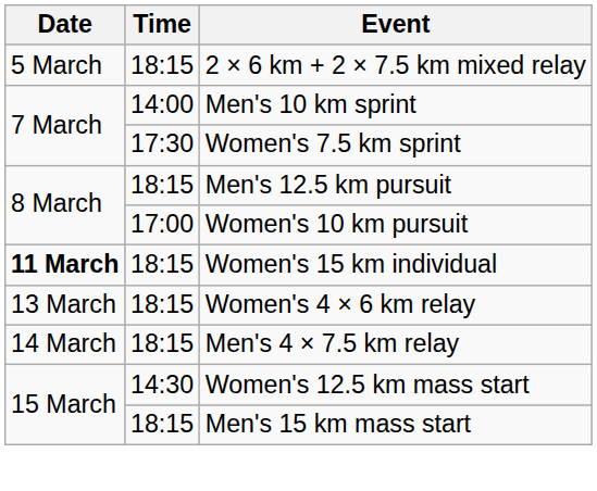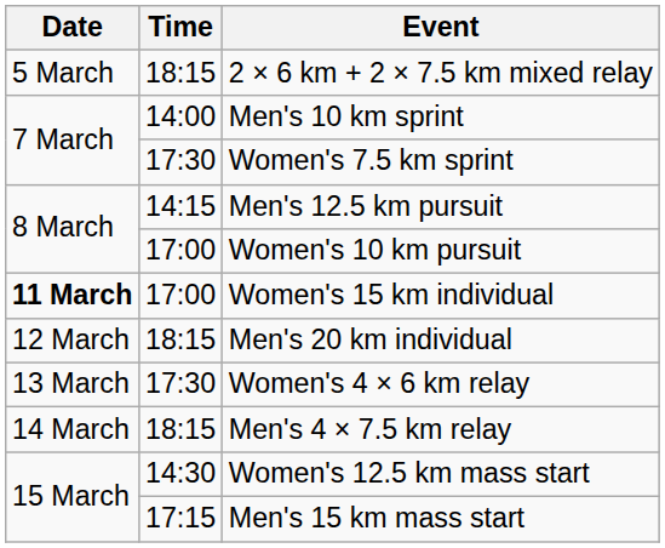 <table class="wikitable">
 <tr>
 <th>Date</th>
 <th>Time</th>
 <th>Event</th>
 </tr>
 <tr>
 <td>5 March</td>
 <td>18:15</td>
 <td>2 × 6 km + 2 × 7.5 km mixed relay</td>
 </tr>
 <tr>
 <td rowspan=2>7 March</td>
 <td>14:00</td>
 <td>Men's 10 km sprint</td>
 </tr>
 <tr>
 <td>17:30</td>
 <td>Women's 7.5 km sprint</td>
 </tr>
 <tr>
 <td rowspan=2>8 March</td>
-<td>18:15</td>
+<td>14:15</td>
 <td>Men's 12.5 km pursuit</td>
 </tr>
 <tr>
 <td>17:00</td>
 <td>Women's 10 km pursuit</td>
 </tr>
 <tr>
 <td><strong>11 March</strong></td>
-<td>18:15</td>
+<td>17:00</td>
 <td>Women's 15 km individual</td>
 </tr>
 <tr>
+<td>12 March</td>
+<td>18:15</td>
+<td>Men's 20 km individual</td>
+</tr>
+<tr>
 <td>13 March</td>
-<td>18:15</td>
+<td>17:30</td>
 <td>Women's 4 × 6 km relay</td>
 </tr>
 <tr>
 <td>14 March</td>
 <td>18:15</td>
 <td>Men's 4 × 7.5 km relay</td>
 </tr>
 <tr>
 <td rowspan=2>15 March</td>
 <td>14:30</td>
 <td>Women's 12.5 km mass start</td>
 </tr>
 <tr>
-<td>18:15</td>
+<td>17:15</td>
 <td>Men's 15 km mass start</td>
 </tr>
 </table>
